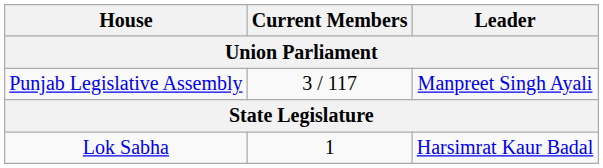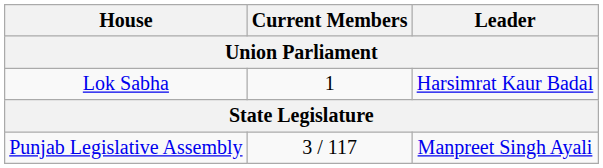 <table class="wikitable" style="text-align:center">
 <tr>
 <th>House</th>
 <th>Current Members</th>
 <th>Leader</th>
 </tr>
 <tr>
 <th colspan=3>Union Parliament</th>
 </tr>
 <tr>
-<td><a href='#'>Punjab Legislative Assembly</a></td>
-<td>3 / 117</td>
-<td><a href='#'>Manpreet Singh Ayali</a></td>
+<td><a href='#'>Lok Sabha</a></td>
+<td>1</td>
+<td><a href='#'>Harsimrat Kaur Badal</a></td>
 </tr>
 <tr>
 <th colspan=3>State Legislature</th>
 </tr>
 <tr>
-<td><a href='#'>Lok Sabha</a></td>
-<td>1</td>
-<td><a href='#'>Harsimrat Kaur Badal</a></td>
+<td><a href='#'>Punjab Legislative Assembly</a></td>
+<td>3 / 117</td>
+<td><a href='#'>Manpreet Singh Ayali</a></td>
 </tr>
 </table>
